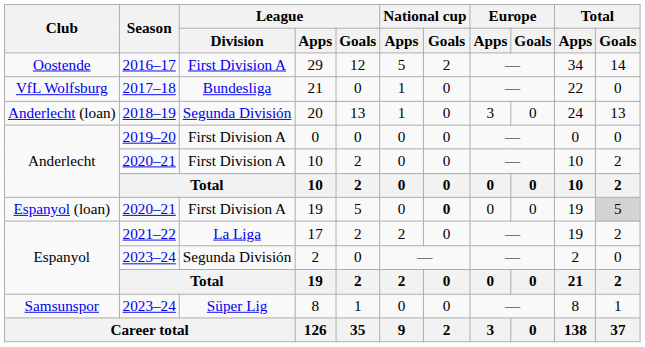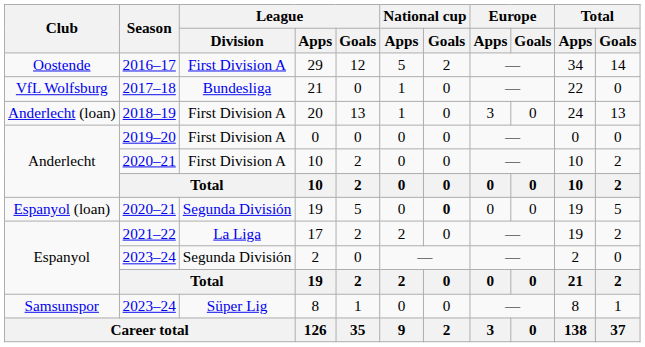 <table class="wikitable" style="text-align: center">
 <tr>
 <th rowspan="2">Club</th>
 <th rowspan="2">Season</th>
 <th colspan="3">League</th>
 <th colspan="2">National cup</th>
 <th colspan="2">Europe</th>
 <th colspan="2">Total</th>
 </tr>
 <tr>
 <th>Division</th>
 <th>Apps</th>
 <th>Goals</th>
 <th>Apps</th>
 <th>Goals</th>
 <th>Apps</th>
 <th>Goals</th>
 <th>Apps</th>
 <th>Goals</th>
 </tr>
 <tr>
 <td><a href='#'>Oostende</a></td>
 <td><a href='#'>2016–17</a></td>
 <td><a href='#'>First Division A</a></td>
 <td>29</td>
 <td>12</td>
 <td>5</td>
 <td>2</td>
 <td colspan="2">—</td>
 <td>34</td>
 <td>14</td>
 </tr>
 <tr>
 <td><a href='#'>VfL Wolfsburg</a></td>
 <td><a href='#'>2017–18</a></td>
 <td><a href='#'>Bundesliga</a></td>
 <td>21</td>
 <td>0</td>
 <td>1</td>
 <td>0</td>
 <td colspan="2">—</td>
 <td>22</td>
 <td>0</td>
 </tr>
 <tr>
 <td><a href='#'>Anderlecht</a> (loan)</td>
 <td><a href='#'>2018–19</a></td>
-<td><a href='#'>Segunda División</a></td>
+<td>First Division A</td>
 <td>20</td>
 <td>13</td>
 <td>1</td>
 <td>0</td>
 <td>3</td>
 <td>0</td>
 <td>24</td>
 <td>13</td>
 </tr>
 <tr>
 <td rowspan="3">Anderlecht</td>
 <td><a href='#'>2019–20</a></td>
 <td>First Division A</td>
 <td>0</td>
 <td>0</td>
 <td>0</td>
 <td>0</td>
 <td colspan="2">—</td>
 <td>0</td>
 <td>0</td>
 </tr>
 <tr>
 <td><a href='#'>2020–21</a></td>
 <td>First Division A</td>
 <td>10</td>
 <td>2</td>
 <td>0</td>
 <td>0</td>
 <td colspan="2">—</td>
 <td>10</td>
 <td>2</td>
 </tr>
 <tr>
 <th colspan="2">Total</th>
 <th>10</th>
 <th>2</th>
 <th>0</th>
 <th>0</th>
 <th>0</th>
 <th>0</th>
 <th>10</th>
 <th>2</th>
 </tr>
 <tr>
 <td><a href='#'>Espanyol</a> (loan)</td>
 <td><a href='#'>2020–21</a></td>
-<td>First Division A</td>
+<td><a href='#'>Segunda División</a></td>
 <td>19</td>
 <td>5</td>
 <td>0</td>
 <td><strong>0</strong></td>
 <td>0</td>
 <td>0</td>
 <td>19</td>
-<td style="background: lightgrey;">5</td>
+<td>5</td>
 </tr>
 <tr>
 <td rowspan="3">Espanyol</td>
 <td><a href='#'>2021–22</a></td>
 <td><a href='#'>La Liga</a></td>
 <td>17</td>
 <td>2</td>
 <td>2</td>
 <td>0</td>
 <td colspan="2">—</td>
 <td>19</td>
 <td>2</td>
 </tr>
 <tr>
 <td><a href='#'>2023–24</a></td>
 <td>Segunda División</td>
 <td>2</td>
 <td>0</td>
 <td colspan="2">—</td>
 <td colspan="2">—</td>
 <td>2</td>
 <td>0</td>
 </tr>
 <tr>
 <th colspan="2">Total</th>
 <th>19</th>
 <th>2</th>
 <th>2</th>
 <th>0</th>
 <th>0</th>
 <th>0</th>
 <th>21</th>
 <th>2</th>
 </tr>
 <tr>
 <td><a href='#'>Samsunspor</a></td>
 <td><a href='#'>2023–24</a></td>
 <td><a href='#'>Süper Lig</a></td>
 <td>8</td>
 <td>1</td>
 <td>0</td>
 <td>0</td>
 <td colspan="2">—</td>
 <td>8</td>
 <td>1</td>
 </tr>
 <tr>
 <th colspan="3">Career total</th>
 <th>126</th>
 <th>35</th>
 <th>9</th>
 <th>2</th>
 <th>3</th>
 <th>0</th>
 <th>138</th>
 <th>37</th>
 </tr>
 </table>
